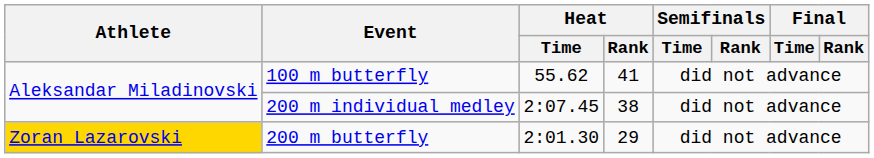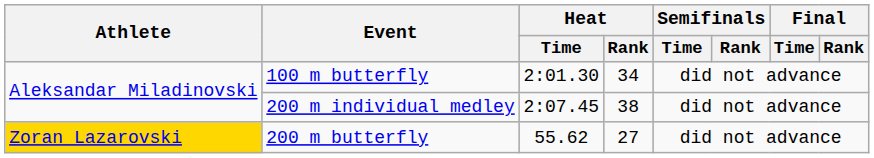 <table class=wikitable style="font-size:90%">
 <tr>
 <th rowspan="2">Athlete</th>
 <th rowspan="2">Event</th>
 <th colspan="2">Heat</th>
 <th colspan="2">Semifinals</th>
 <th colspan="2">Final</th>
 </tr>
 <tr style="font-size:95%">
 <th>Time</th>
 <th>Rank</th>
 <th>Time</th>
 <th>Rank</th>
 <th>Time</th>
 <th>Rank</th>
 </tr>
 <tr align=center>
 <td align=left rowspan=2><a href='#'>Aleksandar Miladinovski</a></td>
 <td align=left><a href='#'>100 m butterfly</a></td>
-<td>55.62</td>
-<td>41</td>
+<td>2:01.30</td>
+<td>34</td>
 <td colspan=4>did not advance</td>
 </tr>
 <tr align=center>
 <td align=left><a href='#'>200 m individual medley</a></td>
 <td>2:07.45</td>
 <td>38</td>
 <td colspan=4>did not advance</td>
 </tr>
 <tr align=center>
 <td align=left style="background: gold;"><a href='#'>Zoran Lazarovski</a></td>
 <td align=left><a href='#'>200 m butterfly</a></td>
-<td>2:01.30</td>
-<td>29</td>
+<td>55.62</td>
+<td>27</td>
 <td colspan=4>did not advance</td>
 </tr>
 </table>
